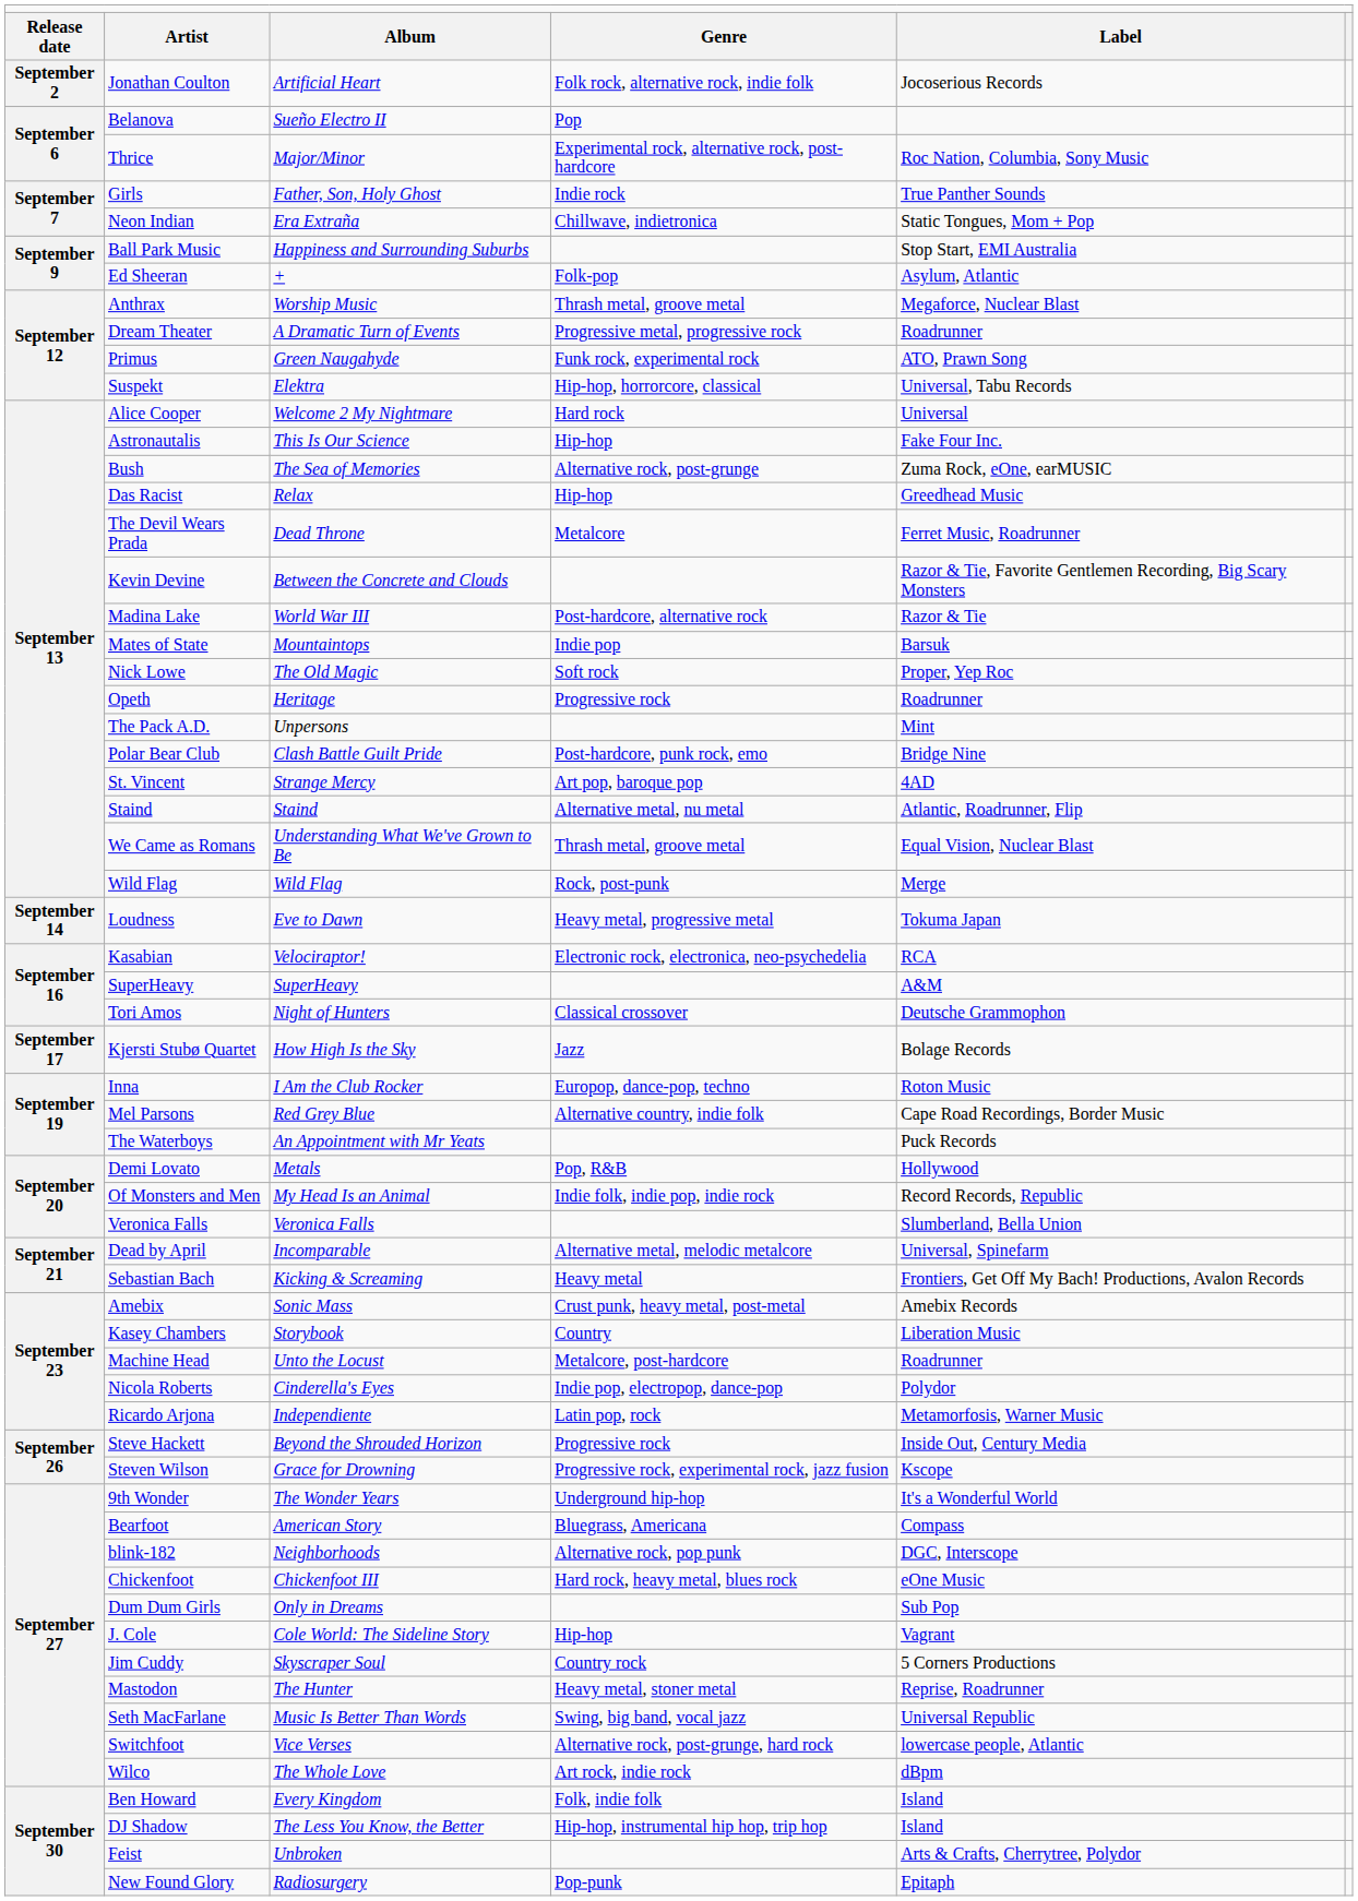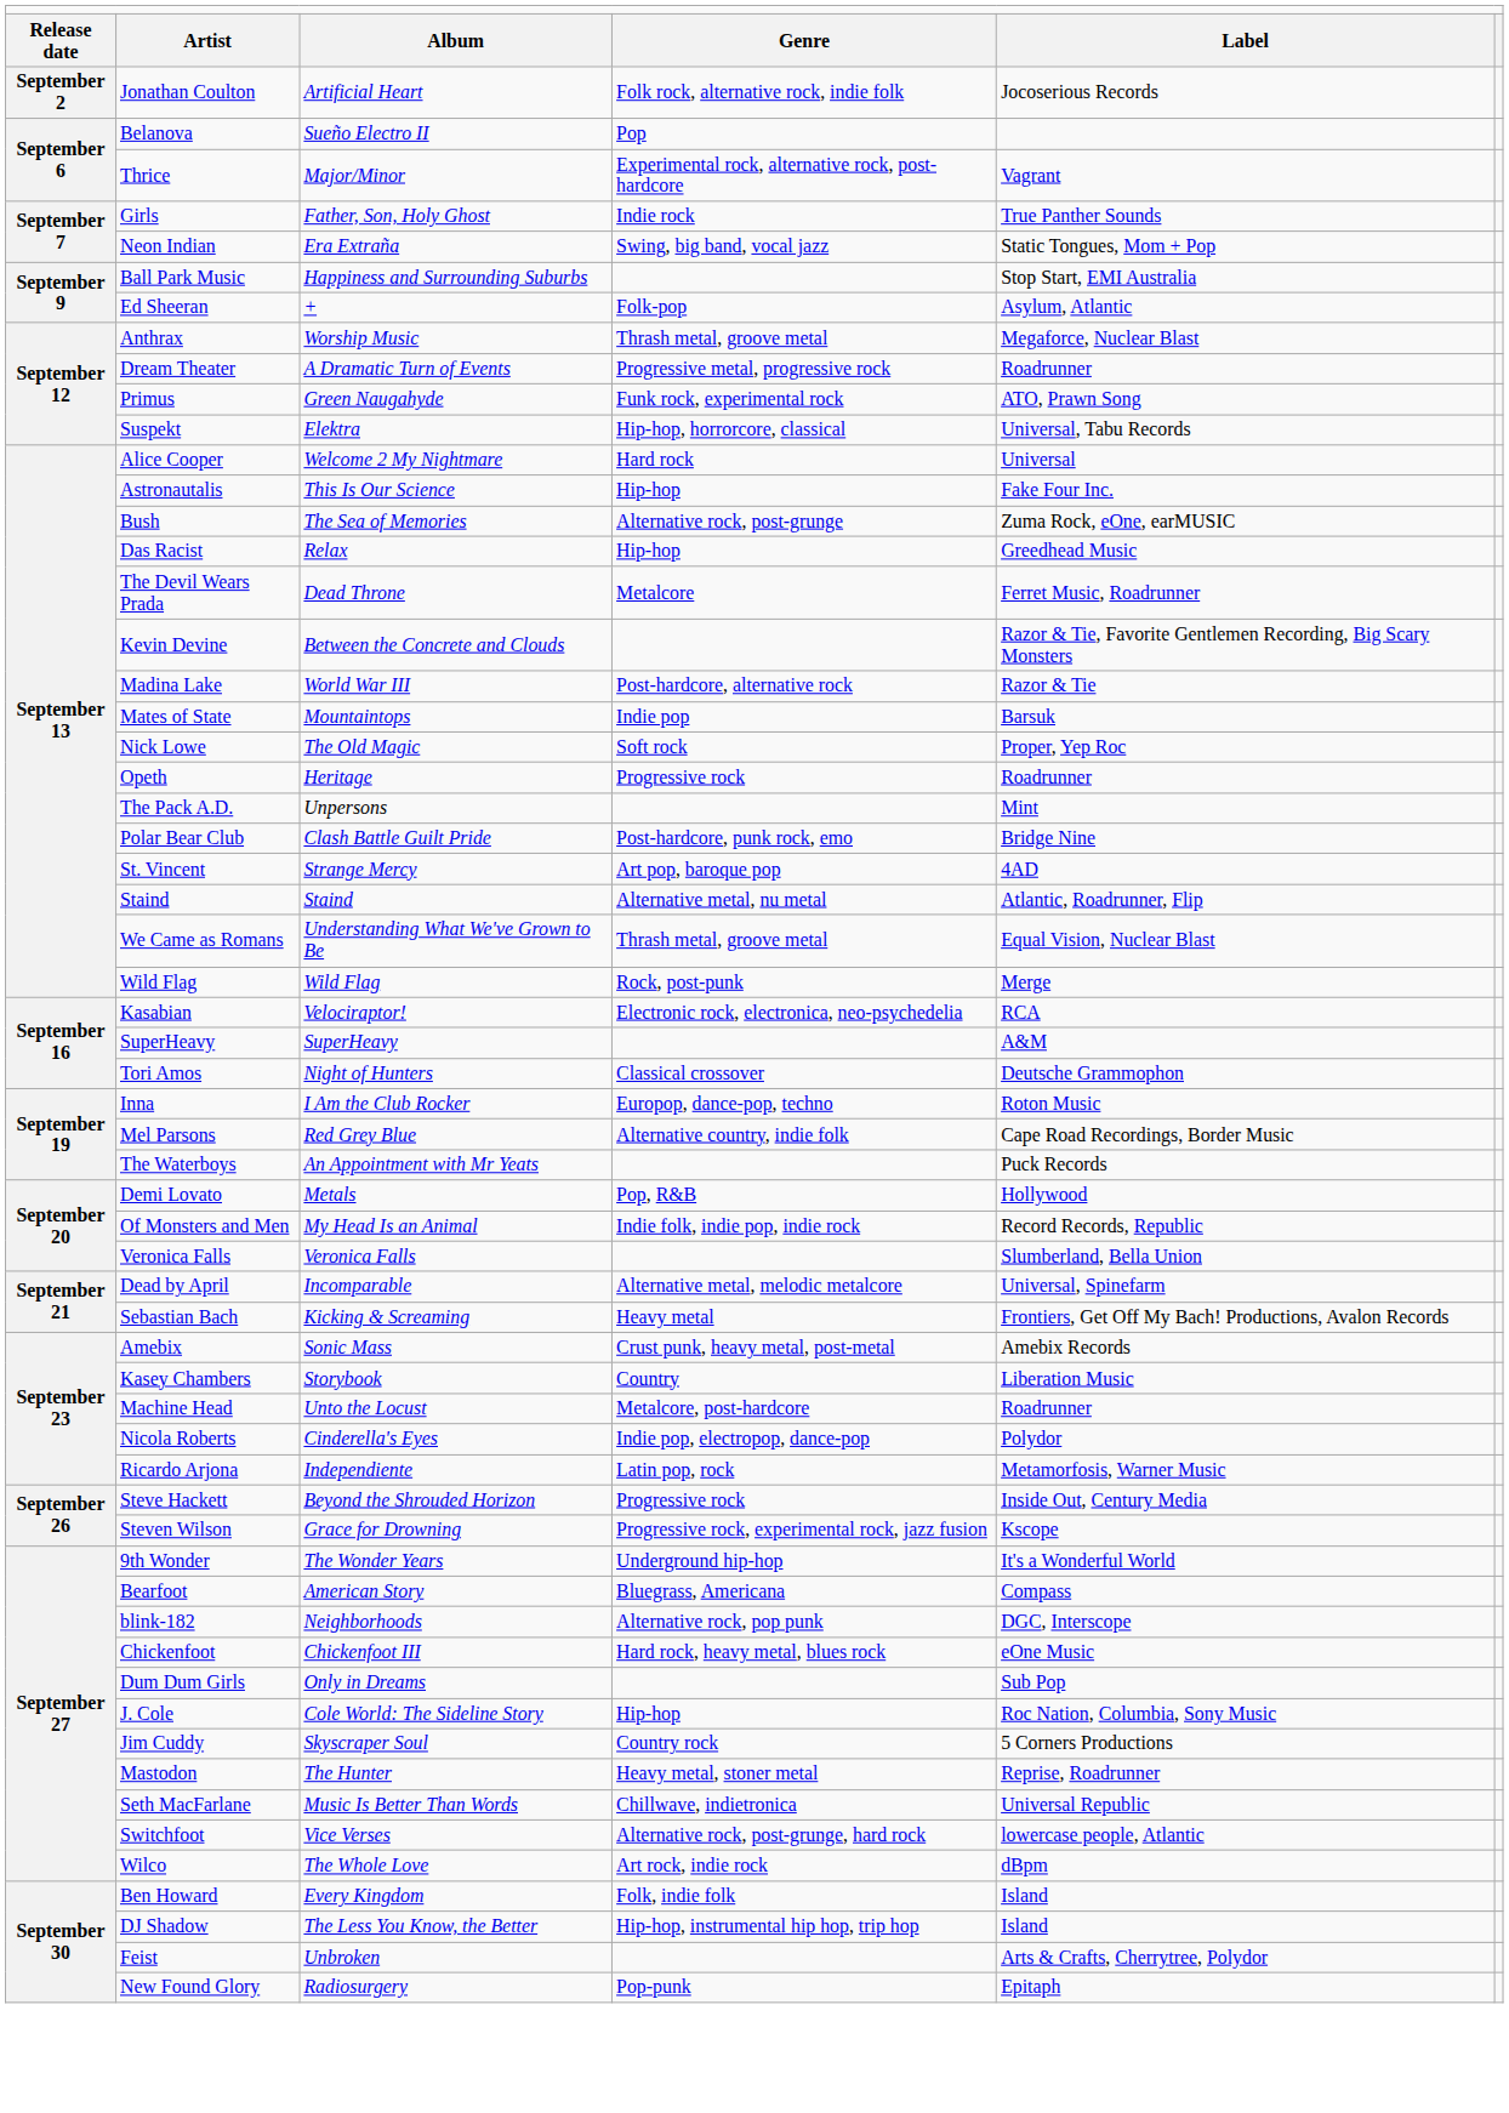 <table class="wikitable plainrowheaders">
 <tr>
 <td colspan="6" style="text-align:center;"></td>
 </tr>
 <tr>
 <th scope="col">Release date</th>
 <th scope="col">Artist</th>
 <th scope="col">Album</th>
 <th scope="col">Genre</th>
 <th scope="col">Label</th>
 <th scope="col"></th>
 </tr>
 <tr>
 <th scope="row" style="text-align:center;">September<br>2</th>
 <td><a href='#'>Jonathan Coulton</a></td>
 <td><em><a href='#'>Artificial Heart</a></em></td>
 <td><a href='#'>Folk rock</a>, <a href='#'>alternative rock</a>, <a href='#'>indie folk</a></td>
 <td>Jocoserious Records</td>
 <td></td>
 </tr>
 <tr>
 <th scope="row" rowspan="2" style="text-align:center;">September<br>6</th>
 <td><a href='#'>Belanova</a></td>
 <td><em><a href='#'>Sueño Electro II</a></em></td>
 <td><a href='#'>Pop</a></td>
 <td></td>
 <td></td>
 </tr>
 <tr>
 <td><a href='#'>Thrice</a></td>
 <td><em><a href='#'>Major/Minor</a></em></td>
 <td><a href='#'>Experimental rock</a>, <a href='#'>alternative rock</a>, <a href='#'>post-hardcore</a></td>
-<td><a href='#'>Roc Nation</a>, <a href='#'>Columbia</a>, <a href='#'>Sony Music</a></td>
+<td><a href='#'>Vagrant</a></td>
 <td></td>
 </tr>
 <tr>
 <th scope="row" rowspan="2" style="text-align:center;">September<br>7</th>
 <td><a href='#'>Girls</a></td>
 <td><em><a href='#'>Father, Son, Holy Ghost</a></em></td>
 <td><a href='#'>Indie rock</a></td>
 <td><a href='#'>True Panther Sounds</a></td>
 <td></td>
 </tr>
 <tr>
 <td><a href='#'>Neon Indian</a></td>
 <td><em><a href='#'>Era Extraña</a></em></td>
-<td><a href='#'>Chillwave</a>, <a href='#'>indietronica</a></td>
+<td><a href='#'>Swing</a>, <a href='#'>big band</a>, <a href='#'>vocal jazz</a></td>
 <td>Static Tongues, <a href='#'>Mom + Pop</a></td>
 <td></td>
 </tr>
 <tr>
 <th scope="row" rowspan="2" style="text-align:center;">September<br>9</th>
 <td><a href='#'>Ball Park Music</a></td>
 <td><em><a href='#'>Happiness and Surrounding Suburbs</a></em></td>
 <td></td>
 <td>Stop Start, <a href='#'>EMI Australia</a></td>
 <td></td>
 </tr>
 <tr>
 <td><a href='#'>Ed Sheeran</a></td>
 <td><em><a href='#'>+</a></em></td>
 <td><a href='#'>Folk-pop</a></td>
 <td><a href='#'>Asylum</a>, <a href='#'>Atlantic</a></td>
 <td></td>
 </tr>
 <tr>
 <th scope="row" rowspan="4" style="text-align:center;">September<br>12</th>
 <td><a href='#'>Anthrax</a></td>
 <td><em><a href='#'>Worship Music</a></em></td>
 <td><a href='#'>Thrash metal</a>, <a href='#'>groove metal</a></td>
 <td><a href='#'>Megaforce</a>, <a href='#'>Nuclear Blast</a></td>
 <td></td>
 </tr>
 <tr>
 <td><a href='#'>Dream Theater</a></td>
 <td><em><a href='#'>A Dramatic Turn of Events</a></em></td>
 <td><a href='#'>Progressive metal</a>, <a href='#'>progressive rock</a></td>
 <td><a href='#'>Roadrunner</a></td>
 <td></td>
 </tr>
 <tr>
 <td><a href='#'>Primus</a></td>
 <td><em><a href='#'>Green Naugahyde</a></em></td>
 <td><a href='#'>Funk rock</a>, <a href='#'>experimental rock</a></td>
 <td><a href='#'>ATO</a>, <a href='#'>Prawn Song</a></td>
 <td></td>
 </tr>
 <tr>
 <td><a href='#'>Suspekt</a></td>
 <td><em><a href='#'>Elektra</a></em></td>
 <td><a href='#'>Hip-hop</a>, <a href='#'>horrorcore</a>, <a href='#'>classical</a></td>
 <td><a href='#'>Universal</a>, Tabu Records</td>
 <td></td>
 </tr>
 <tr>
 <th scope="row" rowspan="16" style="text-align:center;">September<br>13</th>
 <td><a href='#'>Alice Cooper</a></td>
 <td><em><a href='#'>Welcome 2 My Nightmare</a></em></td>
 <td><a href='#'>Hard rock</a></td>
 <td><a href='#'>Universal</a></td>
 <td></td>
 </tr>
 <tr>
 <td><a href='#'>Astronautalis</a></td>
 <td><em><a href='#'>This Is Our Science</a></em></td>
 <td><a href='#'>Hip-hop</a></td>
 <td><a href='#'>Fake Four Inc.</a></td>
 <td></td>
 </tr>
 <tr>
 <td><a href='#'>Bush</a></td>
 <td><em><a href='#'>The Sea of Memories</a></em></td>
 <td><a href='#'>Alternative rock</a>, <a href='#'>post-grunge</a></td>
 <td>Zuma Rock, <a href='#'>eOne</a>, earMUSIC</td>
 <td></td>
 </tr>
 <tr>
 <td><a href='#'>Das Racist</a></td>
 <td><em><a href='#'>Relax</a></em></td>
 <td><a href='#'>Hip-hop</a></td>
 <td><a href='#'>Greedhead Music</a></td>
 <td></td>
 </tr>
 <tr>
 <td><a href='#'>The Devil Wears Prada</a></td>
 <td><em><a href='#'>Dead Throne</a></em></td>
 <td><a href='#'>Metalcore</a></td>
 <td><a href='#'>Ferret Music</a>, <a href='#'>Roadrunner</a></td>
 <td></td>
 </tr>
 <tr>
 <td><a href='#'>Kevin Devine</a></td>
 <td><em><a href='#'>Between the Concrete and Clouds</a></em></td>
 <td></td>
 <td><a href='#'>Razor & Tie</a>, Favorite Gentlemen Recording, <a href='#'>Big Scary Monsters</a></td>
 <td></td>
 </tr>
 <tr>
 <td><a href='#'>Madina Lake</a></td>
 <td><em><a href='#'>World War III</a></em></td>
 <td><a href='#'>Post-hardcore</a>, <a href='#'>alternative rock</a></td>
 <td><a href='#'>Razor & Tie</a></td>
 <td></td>
 </tr>
 <tr>
 <td><a href='#'>Mates of State</a></td>
 <td><em><a href='#'>Mountaintops</a></em></td>
 <td><a href='#'>Indie pop</a></td>
 <td><a href='#'>Barsuk</a></td>
 <td></td>
 </tr>
 <tr>
 <td><a href='#'>Nick Lowe</a></td>
 <td><em><a href='#'>The Old Magic</a></em></td>
 <td><a href='#'>Soft rock</a></td>
 <td><a href='#'>Proper</a>, <a href='#'>Yep Roc</a></td>
 <td></td>
 </tr>
 <tr>
 <td><a href='#'>Opeth</a></td>
 <td><em><a href='#'>Heritage</a></em></td>
 <td><a href='#'>Progressive rock</a></td>
 <td><a href='#'>Roadrunner</a></td>
 <td></td>
 </tr>
 <tr>
 <td><a href='#'>The Pack A.D.</a></td>
 <td><em>Unpersons</em></td>
 <td></td>
 <td><a href='#'>Mint</a></td>
 <td></td>
 </tr>
 <tr>
 <td><a href='#'>Polar Bear Club</a></td>
 <td><em><a href='#'>Clash Battle Guilt Pride</a></em></td>
 <td><a href='#'>Post-hardcore</a>, <a href='#'>punk rock</a>, <a href='#'>emo</a></td>
 <td><a href='#'>Bridge Nine</a></td>
 <td></td>
 </tr>
 <tr>
 <td><a href='#'>St. Vincent</a></td>
 <td><em><a href='#'>Strange Mercy</a></em></td>
 <td><a href='#'>Art pop</a>, <a href='#'>baroque pop</a></td>
 <td><a href='#'>4AD</a></td>
 <td></td>
 </tr>
 <tr>
 <td><a href='#'>Staind</a></td>
 <td><em><a href='#'>Staind</a></em></td>
 <td><a href='#'>Alternative metal</a>, <a href='#'>nu metal</a></td>
 <td><a href='#'>Atlantic</a>, <a href='#'>Roadrunner</a>, <a href='#'>Flip</a></td>
 <td></td>
 </tr>
 <tr>
 <td><a href='#'>We Came as Romans</a></td>
 <td><em><a href='#'>Understanding What We've Grown to Be</a></em></td>
 <td><a href='#'>Thrash metal</a>, <a href='#'>groove metal</a></td>
 <td><a href='#'>Equal Vision</a>, <a href='#'>Nuclear Blast</a></td>
 <td></td>
 </tr>
 <tr>
 <td><a href='#'>Wild Flag</a></td>
 <td><em><a href='#'>Wild Flag</a></em></td>
 <td><a href='#'>Rock</a>, <a href='#'>post-punk</a></td>
 <td><a href='#'>Merge</a></td>
 <td></td>
 </tr>
 <tr>
-<th scope="row" style="text-align:center;">September<br>14</th>
-<td><a href='#'>Loudness</a></td>
-<td><em><a href='#'>Eve to Dawn</a></em></td>
-<td><a href='#'>Heavy metal</a>, <a href='#'>progressive metal</a></td>
-<td><a href='#'>Tokuma Japan</a></td>
-<td></td>
-</tr>
-<tr>
 <th scope="row" rowspan="3" style="text-align:center;">September<br>16</th>
 <td><a href='#'>Kasabian</a></td>
 <td><em><a href='#'>Velociraptor!</a></em></td>
 <td><a href='#'>Electronic rock</a>, <a href='#'>electronica</a>, <a href='#'>neo-psychedelia</a></td>
 <td><a href='#'>RCA</a></td>
 <td></td>
 </tr>
 <tr>
 <td><a href='#'>SuperHeavy</a></td>
 <td><em><a href='#'>SuperHeavy</a></em></td>
 <td></td>
 <td><a href='#'>A&M</a></td>
 <td></td>
 </tr>
 <tr>
 <td><a href='#'>Tori Amos</a></td>
 <td><em><a href='#'>Night of Hunters</a></em></td>
 <td><a href='#'>Classical crossover</a></td>
 <td><a href='#'>Deutsche Grammophon</a></td>
-<td></td>
-</tr>
-<tr>
-<th scope="row" style="text-align:center;">September<br>17</th>
-<td><a href='#'>Kjersti Stubø Quartet</a></td>
-<td><em><a href='#'>How High Is the Sky</a></em></td>
-<td><a href='#'>Jazz</a></td>
-<td>Bolage Records</td>
 <td></td>
 </tr>
 <tr>
 <th scope="row" rowspan="3" style="text-align:center;">September<br>19</th>
 <td><a href='#'>Inna</a></td>
 <td><em><a href='#'>I Am the Club Rocker</a></em></td>
 <td><a href='#'>Europop</a>, <a href='#'>dance-pop</a>, <a href='#'>techno</a></td>
 <td><a href='#'>Roton Music</a></td>
 <td></td>
 </tr>
 <tr>
 <td><a href='#'>Mel Parsons</a></td>
 <td><em><a href='#'>Red Grey Blue</a></em></td>
 <td><a href='#'>Alternative country</a>, <a href='#'>indie folk</a></td>
 <td>Cape Road Recordings, Border Music</td>
 <td></td>
 </tr>
 <tr>
 <td><a href='#'>The Waterboys</a></td>
 <td><em><a href='#'>An Appointment with Mr Yeats</a></em></td>
 <td></td>
 <td>Puck Records</td>
 <td></td>
 </tr>
 <tr>
 <th scope="row" rowspan="3" style="text-align:center;">September<br>20</th>
 <td><a href='#'>Demi Lovato</a></td>
 <td><em><a href='#'>Metals</a></em></td>
 <td><a href='#'>Pop</a>, <a href='#'>R&B</a></td>
 <td><a href='#'>Hollywood</a></td>
 <td></td>
 </tr>
 <tr>
 <td><a href='#'>Of Monsters and Men</a></td>
 <td><em><a href='#'>My Head Is an Animal</a></em></td>
 <td><a href='#'>Indie folk</a>, <a href='#'>indie pop</a>, <a href='#'>indie rock</a></td>
 <td>Record Records, <a href='#'>Republic</a></td>
 <td></td>
 </tr>
 <tr>
 <td><a href='#'>Veronica Falls</a></td>
 <td><em><a href='#'>Veronica Falls</a></em></td>
 <td></td>
 <td><a href='#'>Slumberland</a>, <a href='#'>Bella Union</a></td>
 <td></td>
 </tr>
 <tr>
 <th scope="row" rowspan="2" style="text-align:center;">September<br>21</th>
 <td><a href='#'>Dead by April</a></td>
 <td><em><a href='#'>Incomparable</a></em></td>
 <td><a href='#'>Alternative metal</a>, <a href='#'>melodic metalcore</a></td>
 <td><a href='#'>Universal</a>, <a href='#'>Spinefarm</a></td>
 <td></td>
 </tr>
 <tr>
 <td><a href='#'>Sebastian Bach</a></td>
 <td><em><a href='#'>Kicking & Screaming</a></em></td>
 <td><a href='#'>Heavy metal</a></td>
 <td><a href='#'>Frontiers</a>, Get Off My Bach! Productions, Avalon Records</td>
 <td></td>
 </tr>
 <tr>
 <th scope="row" rowspan="5" style="text-align:center;">September<br>23</th>
 <td><a href='#'>Amebix</a></td>
 <td><em><a href='#'>Sonic Mass</a></em></td>
 <td><a href='#'>Crust punk</a>, <a href='#'>heavy metal</a>, <a href='#'>post-metal</a></td>
 <td>Amebix Records</td>
 <td></td>
 </tr>
 <tr>
 <td><a href='#'>Kasey Chambers</a></td>
 <td><em><a href='#'>Storybook</a></em></td>
 <td><a href='#'>Country</a></td>
 <td><a href='#'>Liberation Music</a></td>
 <td></td>
 </tr>
 <tr>
 <td><a href='#'>Machine Head</a></td>
 <td><em><a href='#'>Unto the Locust</a></em></td>
 <td><a href='#'>Metalcore</a>, <a href='#'>post-hardcore</a></td>
 <td><a href='#'>Roadrunner</a></td>
 <td></td>
 </tr>
 <tr>
 <td><a href='#'>Nicola Roberts</a></td>
 <td><em><a href='#'>Cinderella's Eyes</a></em></td>
 <td><a href='#'>Indie pop</a>, <a href='#'>electropop</a>, <a href='#'>dance-pop</a></td>
 <td><a href='#'>Polydor</a></td>
 <td></td>
 </tr>
 <tr>
 <td><a href='#'>Ricardo Arjona</a></td>
 <td><em><a href='#'>Independiente</a></em></td>
 <td><a href='#'>Latin pop</a>, <a href='#'>rock</a></td>
 <td><a href='#'>Metamorfosis</a>, <a href='#'>Warner Music</a></td>
 <td></td>
 </tr>
 <tr>
 <th scope="row" rowspan="2" style="text-align:center;">September<br>26</th>
 <td><a href='#'>Steve Hackett</a></td>
 <td><em><a href='#'>Beyond the Shrouded Horizon</a></em></td>
 <td><a href='#'>Progressive rock</a></td>
 <td><a href='#'>Inside Out</a>, <a href='#'>Century Media</a></td>
 <td></td>
 </tr>
 <tr>
 <td><a href='#'>Steven Wilson</a></td>
 <td><em><a href='#'>Grace for Drowning</a></em></td>
 <td><a href='#'>Progressive rock</a>, <a href='#'>experimental rock</a>, <a href='#'>jazz fusion</a></td>
 <td><a href='#'>Kscope</a></td>
 <td></td>
 </tr>
 <tr>
 <th scope="row" rowspan="11" style="text-align:center;">September<br>27</th>
 <td><a href='#'>9th Wonder</a></td>
 <td><em><a href='#'>The Wonder Years</a></em></td>
 <td><a href='#'>Underground hip-hop</a></td>
 <td><a href='#'>It's a Wonderful World</a></td>
 <td></td>
 </tr>
 <tr>
 <td><a href='#'>Bearfoot</a></td>
 <td><em><a href='#'>American Story</a></em></td>
 <td><a href='#'>Bluegrass</a>, <a href='#'>Americana</a></td>
 <td><a href='#'>Compass</a></td>
 <td></td>
 </tr>
 <tr>
 <td><a href='#'>blink-182</a></td>
 <td><em><a href='#'>Neighborhoods</a></em></td>
 <td><a href='#'>Alternative rock</a>, <a href='#'>pop punk</a></td>
 <td><a href='#'>DGC</a>, <a href='#'>Interscope</a></td>
 <td></td>
 </tr>
 <tr>
 <td><a href='#'>Chickenfoot</a></td>
 <td><em><a href='#'>Chickenfoot III</a></em></td>
 <td><a href='#'>Hard rock</a>, <a href='#'>heavy metal</a>, <a href='#'>blues rock</a></td>
 <td><a href='#'>eOne Music</a></td>
 <td></td>
 </tr>
 <tr>
 <td><a href='#'>Dum Dum Girls</a></td>
 <td><em><a href='#'>Only in Dreams</a></em></td>
 <td></td>
 <td><a href='#'>Sub Pop</a></td>
 <td></td>
 </tr>
 <tr>
 <td><a href='#'>J. Cole</a></td>
 <td><em><a href='#'>Cole World: The Sideline Story</a></em></td>
 <td><a href='#'>Hip-hop</a></td>
-<td><a href='#'>Vagrant</a></td>
+<td><a href='#'>Roc Nation</a>, <a href='#'>Columbia</a>, <a href='#'>Sony Music</a></td>
 <td></td>
 </tr>
 <tr>
 <td><a href='#'>Jim Cuddy</a></td>
 <td><em><a href='#'>Skyscraper Soul</a></em></td>
 <td><a href='#'>Country rock</a></td>
 <td>5 Corners Productions</td>
 <td></td>
 </tr>
 <tr>
 <td><a href='#'>Mastodon</a></td>
 <td><em><a href='#'>The Hunter</a></em></td>
 <td><a href='#'>Heavy metal</a>, <a href='#'>stoner metal</a></td>
 <td><a href='#'>Reprise</a>, <a href='#'>Roadrunner</a></td>
 <td></td>
 </tr>
 <tr>
 <td><a href='#'>Seth MacFarlane</a></td>
 <td><em><a href='#'>Music Is Better Than Words</a></em></td>
-<td><a href='#'>Swing</a>, <a href='#'>big band</a>, <a href='#'>vocal jazz</a></td>
+<td><a href='#'>Chillwave</a>, <a href='#'>indietronica</a></td>
 <td><a href='#'>Universal Republic</a></td>
 <td></td>
 </tr>
 <tr>
 <td><a href='#'>Switchfoot</a></td>
 <td><em><a href='#'>Vice Verses</a></em></td>
 <td><a href='#'>Alternative rock</a>, <a href='#'>post-grunge</a>, <a href='#'>hard rock</a></td>
 <td><a href='#'>lowercase people</a>, <a href='#'>Atlantic</a></td>
 <td></td>
 </tr>
 <tr>
 <td><a href='#'>Wilco</a></td>
 <td><em><a href='#'>The Whole Love</a></em></td>
 <td><a href='#'>Art rock</a>, <a href='#'>indie rock</a></td>
 <td><a href='#'>dBpm</a></td>
 <td></td>
 </tr>
 <tr>
 <th scope="row" rowspan="4" style="text-align:center;">September<br>30</th>
 <td><a href='#'>Ben Howard</a></td>
 <td><em><a href='#'>Every Kingdom</a></em></td>
 <td><a href='#'>Folk</a>, <a href='#'>indie folk</a></td>
 <td><a href='#'>Island</a></td>
 <td></td>
 </tr>
 <tr>
 <td><a href='#'>DJ Shadow</a></td>
 <td><em><a href='#'>The Less You Know, the Better</a></em></td>
 <td><a href='#'>Hip-hop</a>, <a href='#'>instrumental hip hop</a>, <a href='#'>trip hop</a></td>
 <td><a href='#'>Island</a></td>
 <td></td>
 </tr>
 <tr>
 <td><a href='#'>Feist</a></td>
 <td><em><a href='#'>Unbroken</a></em></td>
 <td></td>
 <td><a href='#'>Arts & Crafts</a>, <a href='#'>Cherrytree</a>, <a href='#'>Polydor</a></td>
 <td></td>
 </tr>
 <tr>
 <td><a href='#'>New Found Glory</a></td>
 <td><em><a href='#'>Radiosurgery</a></em></td>
 <td><a href='#'>Pop-punk</a></td>
 <td><a href='#'>Epitaph</a></td>
 <td></td>
 </tr>
 </table>
